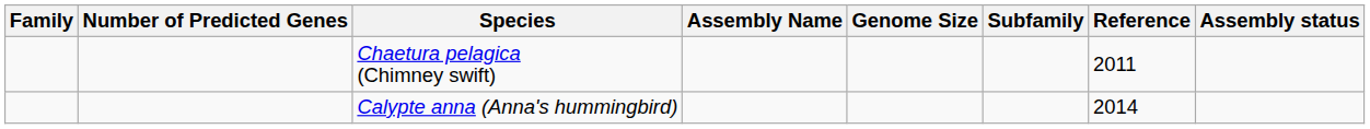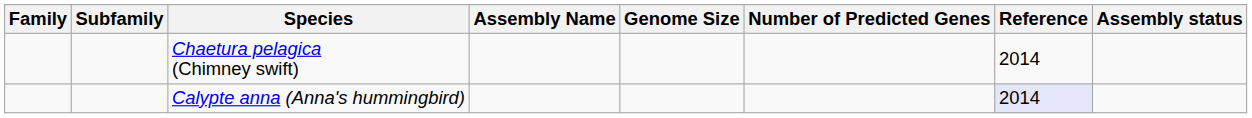 <table class="wikitable sortable">
 <tr>
 <th>Family</th>
-<th>Number of Predicted Genes</th>
+<th>Subfamily</th>
 <th>Species</th>
 <th>Assembly Name</th>
 <th>Genome Size</th>
-<th>Subfamily</th>
+<th>Number of Predicted Genes</th>
 <th>Reference</th>
 <th>Assembly status</th>
 </tr>
 <tr>
 <td></td>
 <td></td>
 <td><em><a href='#'>Chaetura pelagica</a></em><br>(Chimney swift)</td>
 <td></td>
 <td></td>
 <td></td>
-<td>2011</td>
+<td>2014</td>
 <td></td>
 </tr>
 <tr>
 <td></td>
 <td></td>
 <td><em><a href='#'>Calypte anna</a> (Anna's hummingbird)</em></td>
 <td></td>
 <td></td>
 <td></td>
-<td>2014</td>
+<td style="background: lavender;">2014</td>
 <td></td>
 </tr>
 </table>
